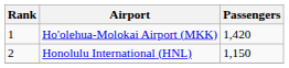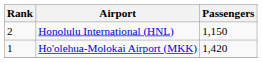 <table class="wikitable">
 <tr>
 <th>Rank</th>
 <th>Airport</th>
 <th>Passengers</th>
 </tr>
 <tr>
+<td>2</td>
+<td><a href='#'>Honolulu International (HNL)</a></td>
+<td>1,150</td>
+</tr>
+<tr>
 <td>1</td>
 <td><a href='#'>Ho'olehua-Molokai Airport (MKK)</a></td>
 <td>1,420</td>
 </tr>
 <tr>
-<td>2</td>
-<td><a href='#'>Honolulu International (HNL)</a></td>
-<td>1,150</td>
-</tr>
-<tr>
 </tr>
 </table>
